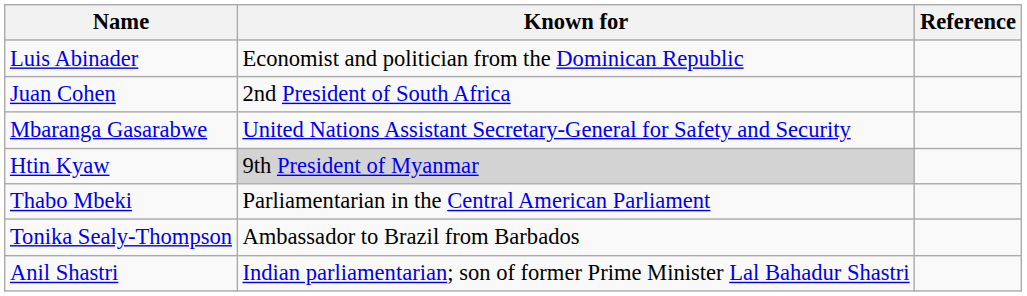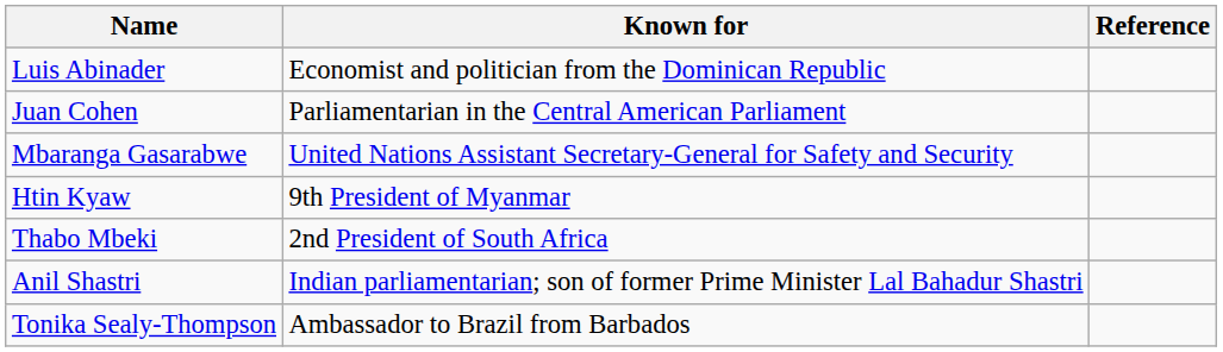 <table class="wikitable">
 <tr>
 <th>Name</th>
 <th>Known for</th>
 <th>Reference</th>
 </tr>
 <tr>
 <td><a href='#'>Luis Abinader</a></td>
 <td>Economist and politician from the <a href='#'>Dominican Republic</a></td>
 <td></td>
 </tr>
 <tr>
 <td><a href='#'>Juan Cohen</a></td>
-<td>2nd <a href='#'>President of South Africa</a></td>
+<td>Parliamentarian in the <a href='#'>Central American Parliament</a></td>
 <td></td>
 </tr>
 <tr>
 <td><a href='#'>Mbaranga Gasarabwe</a></td>
 <td><a href='#'>United Nations Assistant Secretary-General for Safety and Security</a></td>
 <td></td>
 </tr>
 <tr>
 <td><a href='#'>Htin Kyaw</a></td>
-<td style="background: lightgrey;">9th <a href='#'>President of Myanmar</a></td>
+<td>9th <a href='#'>President of Myanmar</a></td>
 <td></td>
 </tr>
 <tr>
 <td><a href='#'>Thabo Mbeki</a></td>
-<td>Parliamentarian in the <a href='#'>Central American Parliament</a></td>
+<td>2nd <a href='#'>President of South Africa</a></td>
+<td></td>
+</tr>
+<tr>
+<td><a href='#'>Anil Shastri</a></td>
+<td><a href='#'>Indian parliamentarian</a>; son of former Prime Minister <a href='#'>Lal Bahadur Shastri</a></td>
 <td></td>
 </tr>
 <tr>
 <td><a href='#'>Tonika Sealy-Thompson</a></td>
 <td>Ambassador to Brazil from Barbados</td>
 <td></td>
 </tr>
-<tr>
-<td><a href='#'>Anil Shastri</a></td>
-<td><a href='#'>Indian parliamentarian</a>; son of former Prime Minister <a href='#'>Lal Bahadur Shastri</a></td>
-<td></td>
-</tr>
 </table>
